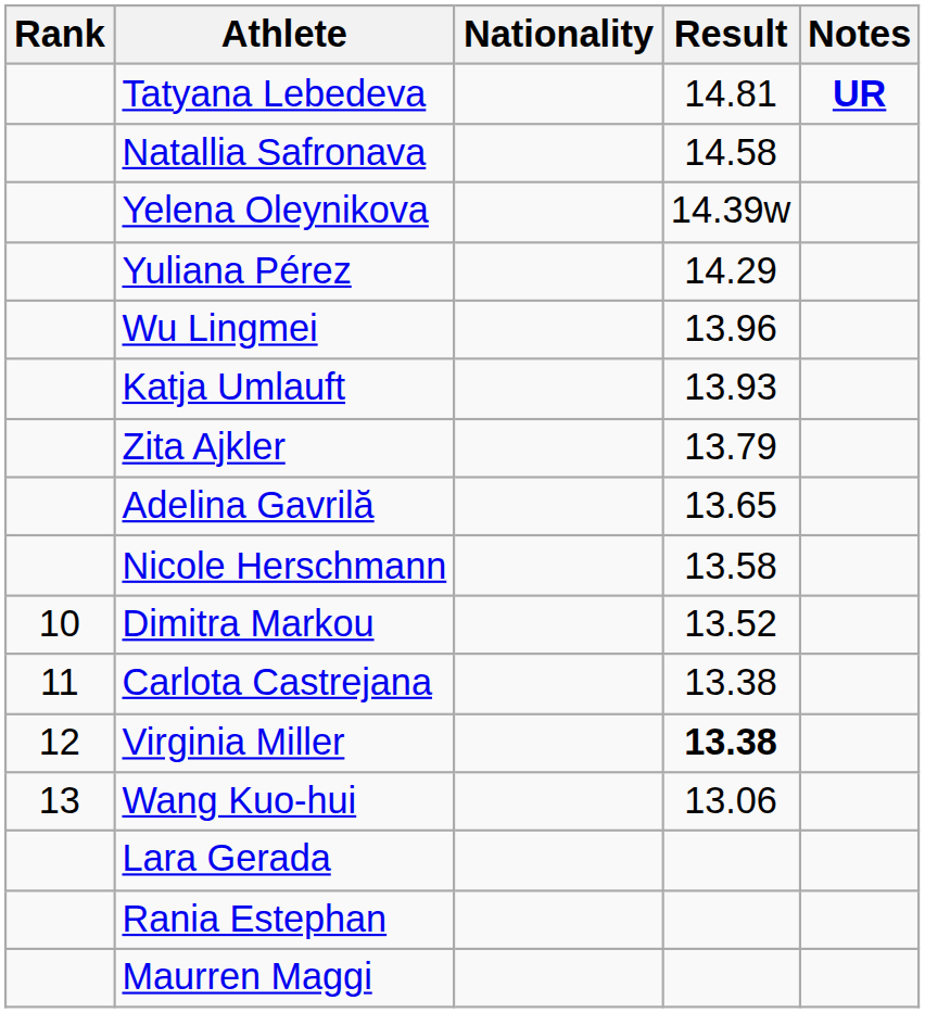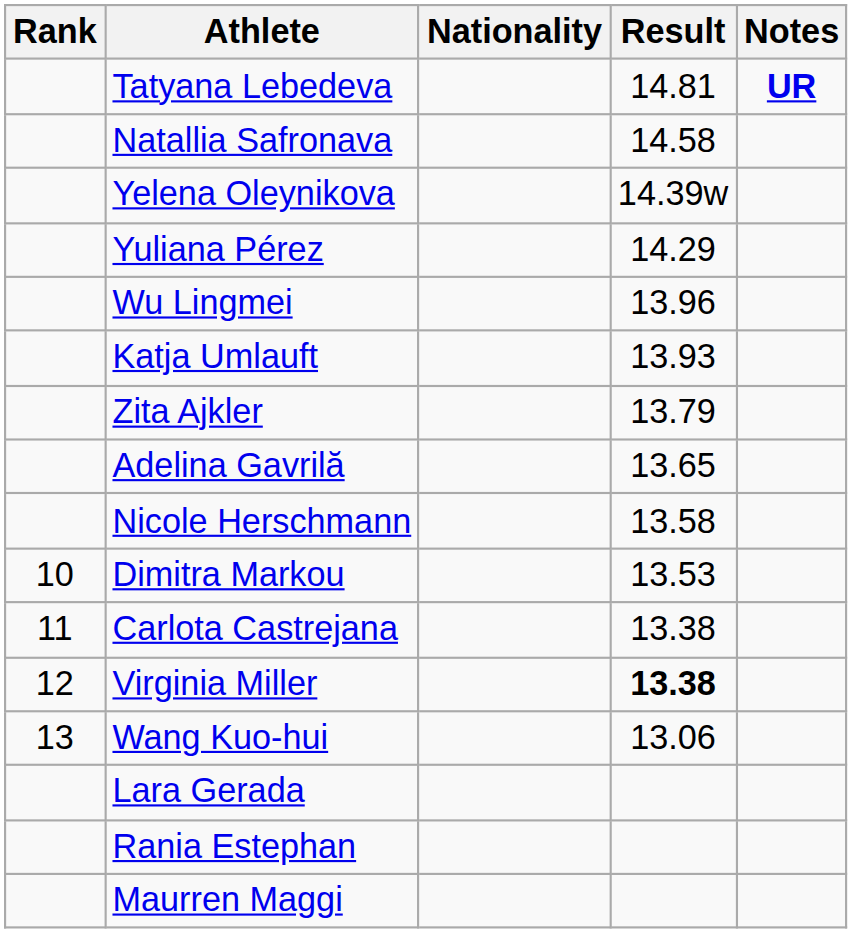 <table class="wikitable sortable" style="text-align:center">
 <tr>
 <th>Rank</th>
 <th>Athlete</th>
 <th>Nationality</th>
 <th>Result</th>
 <th>Notes</th>
 </tr>
 <tr>
 <td></td>
 <td align=left><a href='#'>Tatyana Lebedeva</a></td>
 <td align=left></td>
 <td>14.81</td>
 <td><strong><a href='#'>UR</a></strong></td>
 </tr>
 <tr>
 <td></td>
 <td align=left><a href='#'>Natallia Safronava</a></td>
 <td align=left></td>
 <td>14.58</td>
 <td></td>
 </tr>
 <tr>
 <td></td>
 <td align=left><a href='#'>Yelena Oleynikova</a></td>
 <td align=left></td>
 <td>14.39w</td>
 <td></td>
 </tr>
 <tr>
 <td></td>
 <td align=left><a href='#'>Yuliana Pérez</a></td>
 <td align=left></td>
 <td>14.29</td>
 <td></td>
 </tr>
 <tr>
 <td></td>
 <td align=left><a href='#'>Wu Lingmei</a></td>
 <td align=left></td>
 <td>13.96</td>
 <td></td>
 </tr>
 <tr>
 <td></td>
 <td align=left><a href='#'>Katja Umlauft</a></td>
 <td align=left></td>
 <td>13.93</td>
 <td></td>
 </tr>
 <tr>
 <td></td>
 <td align=left><a href='#'>Zita Ajkler</a></td>
 <td align=left></td>
 <td>13.79</td>
 <td></td>
 </tr>
 <tr>
 <td></td>
 <td align=left><a href='#'>Adelina Gavrilă</a></td>
 <td align=left></td>
 <td>13.65</td>
 <td></td>
 </tr>
 <tr>
 <td></td>
 <td align=left><a href='#'>Nicole Herschmann</a></td>
 <td align=left></td>
 <td>13.58</td>
 <td></td>
 </tr>
 <tr>
 <td>10</td>
 <td align=left><a href='#'>Dimitra Markou</a></td>
 <td align=left></td>
-<td>13.52</td>
+<td>13.53</td>
 <td></td>
 </tr>
 <tr>
 <td>11</td>
 <td align=left><a href='#'>Carlota Castrejana</a></td>
 <td align=left></td>
 <td>13.38</td>
 <td></td>
 </tr>
 <tr>
 <td>12</td>
 <td align=left><a href='#'>Virginia Miller</a></td>
 <td align=left></td>
 <td><strong>13.38</strong></td>
 <td></td>
 </tr>
 <tr>
 <td>13</td>
 <td align=left><a href='#'>Wang Kuo-hui</a></td>
 <td align=left></td>
 <td>13.06</td>
 <td></td>
 </tr>
 <tr>
 <td></td>
 <td align=left><a href='#'>Lara Gerada</a></td>
 <td align=left></td>
 <td></td>
 <td></td>
 </tr>
 <tr>
 <td></td>
 <td align=left><a href='#'>Rania Estephan</a></td>
 <td align=left></td>
 <td></td>
 <td></td>
 </tr>
 <tr>
 <td></td>
 <td align=left><a href='#'>Maurren Maggi</a></td>
 <td align=left></td>
 <td></td>
 <td></td>
 </tr>
 </table>
